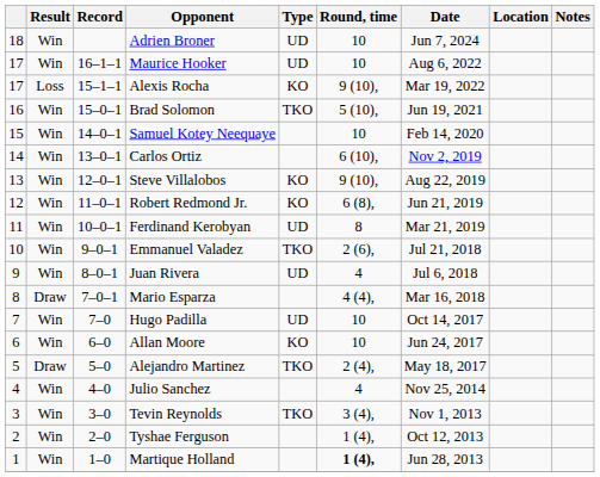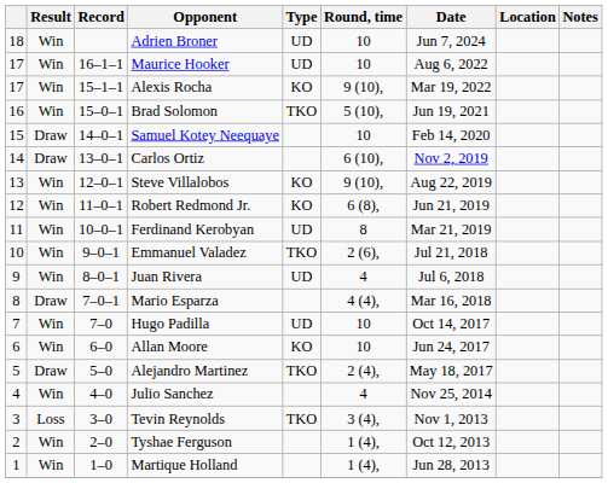 <table class="wikitable" style="text-align:center">
 <tr>
 <th></th>
 <th>Result</th>
 <th>Record</th>
 <th>Opponent</th>
 <th>Type</th>
 <th>Round, time</th>
 <th>Date</th>
 <th>Location</th>
 <th>Notes</th>
 </tr>
 <tr>
 <td>18</td>
 <td>Win</td>
 <td></td>
 <td align=left><a href='#'>Adrien Broner</a></td>
 <td>UD</td>
 <td>10</td>
 <td>Jun 7, 2024</td>
 <td align=left></td>
 <td></td>
 </tr>
 <tr>
 <td>17</td>
 <td>Win</td>
 <td>16–1–1</td>
 <td align=left><a href='#'>Maurice Hooker</a></td>
 <td>UD</td>
 <td>10</td>
 <td>Aug 6, 2022</td>
 <td align=left></td>
 <td></td>
 </tr>
 <tr>
 <td>17</td>
-<td>Loss</td>
+<td>Win</td>
 <td>15–1–1</td>
 <td align=left>Alexis Rocha</td>
 <td>KO</td>
 <td>9 (10), </td>
 <td>Mar 19, 2022</td>
 <td align=left></td>
 <td></td>
 </tr>
 <tr>
 <td>16</td>
 <td>Win</td>
 <td>15–0–1</td>
 <td align=left>Brad Solomon</td>
 <td>TKO</td>
 <td>5 (10), </td>
 <td>Jun 19, 2021</td>
 <td align=left></td>
 <td></td>
 </tr>
 <tr>
 <td>15</td>
-<td>Win</td>
+<td>Draw</td>
 <td>14–0–1</td>
 <td align=left><a href='#'>Samuel Kotey Neequaye</a></td>
 <td></td>
 <td>10</td>
 <td>Feb 14, 2020</td>
 <td align=left></td>
 <td align=left></td>
 </tr>
 <tr>
 <td>14</td>
-<td>Win</td>
+<td>Draw</td>
 <td>13–0–1</td>
 <td align=left>Carlos Ortiz</td>
 <td></td>
 <td>6 (10), </td>
 <td><a href='#'>Nov 2, 2019</a></td>
 <td align=left></td>
 <td align=left></td>
 </tr>
 <tr>
 <td>13</td>
 <td>Win</td>
 <td>12–0–1</td>
 <td align=left>Steve Villalobos</td>
 <td>KO</td>
 <td>9 (10), </td>
 <td>Aug 22, 2019</td>
 <td align=left></td>
 <td align=left></td>
 </tr>
 <tr>
 <td>12</td>
 <td>Win</td>
 <td>11–0–1</td>
 <td align=left>Robert Redmond Jr.</td>
 <td>KO</td>
 <td>6 (8), </td>
 <td>Jun 21, 2019</td>
 <td align=left></td>
 <td></td>
 </tr>
 <tr>
 <td>11</td>
 <td>Win</td>
 <td>10–0–1</td>
 <td align=left>Ferdinand Kerobyan</td>
 <td>UD</td>
 <td>8</td>
 <td>Mar 21, 2019</td>
 <td align=left></td>
 <td align=left></td>
 </tr>
 <tr>
 <td>10</td>
 <td>Win</td>
 <td>9–0–1</td>
 <td align=left>Emmanuel Valadez</td>
 <td>TKO</td>
 <td>2 (6), </td>
 <td>Jul 21, 2018</td>
 <td align=left></td>
 <td></td>
 </tr>
 <tr>
 <td>9</td>
 <td>Win</td>
 <td>8–0–1</td>
 <td align=left>Juan Rivera</td>
 <td>UD</td>
 <td>4</td>
 <td>Jul 6, 2018</td>
 <td align=left></td>
 <td></td>
 </tr>
 <tr>
 <td>8</td>
 <td>Draw</td>
 <td>7–0–1</td>
 <td align=left>Mario Esparza</td>
 <td></td>
 <td>4 (4), </td>
 <td>Mar 16, 2018</td>
 <td align=left></td>
 <td align=left></td>
 </tr>
 <tr>
 <td>7</td>
 <td>Win</td>
 <td>7–0</td>
 <td align=left>Hugo Padilla</td>
 <td>UD</td>
 <td>10</td>
 <td>Oct 14, 2017</td>
 <td align=left></td>
 <td></td>
 </tr>
 <tr>
 <td>6</td>
 <td>Win</td>
 <td>6–0</td>
 <td align=left>Allan Moore</td>
 <td>KO</td>
 <td>10</td>
 <td>Jun 24, 2017</td>
 <td align=left></td>
 <td></td>
 </tr>
 <tr>
 <td>5</td>
 <td>Draw</td>
 <td>5–0</td>
 <td align=left>Alejandro Martinez</td>
 <td>TKO</td>
 <td>2 (4), </td>
 <td>May 18, 2017</td>
 <td align=left></td>
 <td></td>
 </tr>
 <tr>
 <td>4</td>
 <td>Win</td>
 <td>4–0</td>
 <td align=left>Julio Sanchez</td>
 <td></td>
 <td>4</td>
 <td>Nov 25, 2014</td>
 <td align=left></td>
 <td></td>
 </tr>
 <tr>
 <td>3</td>
-<td>Win</td>
+<td>Loss</td>
 <td>3–0</td>
 <td align=left>Tevin Reynolds</td>
 <td>TKO</td>
 <td>3 (4), </td>
 <td>Nov 1, 2013</td>
 <td align=left></td>
 <td></td>
 </tr>
 <tr>
 <td>2</td>
 <td>Win</td>
 <td>2–0</td>
 <td align=left>Tyshae Ferguson</td>
 <td></td>
 <td>1 (4), </td>
 <td>Oct 12, 2013</td>
 <td align=left></td>
 <td></td>
 </tr>
 <tr>
 <td>1</td>
 <td>Win</td>
 <td>1–0</td>
 <td align=left>Martique Holland</td>
 <td></td>
-<td><strong>1 (4), </strong></td>
+<td>1 (4), </td>
 <td>Jun 28, 2013</td>
 <td align=left></td>
 <td></td>
 </tr>
 <tr>
 </tr>
 </table>
